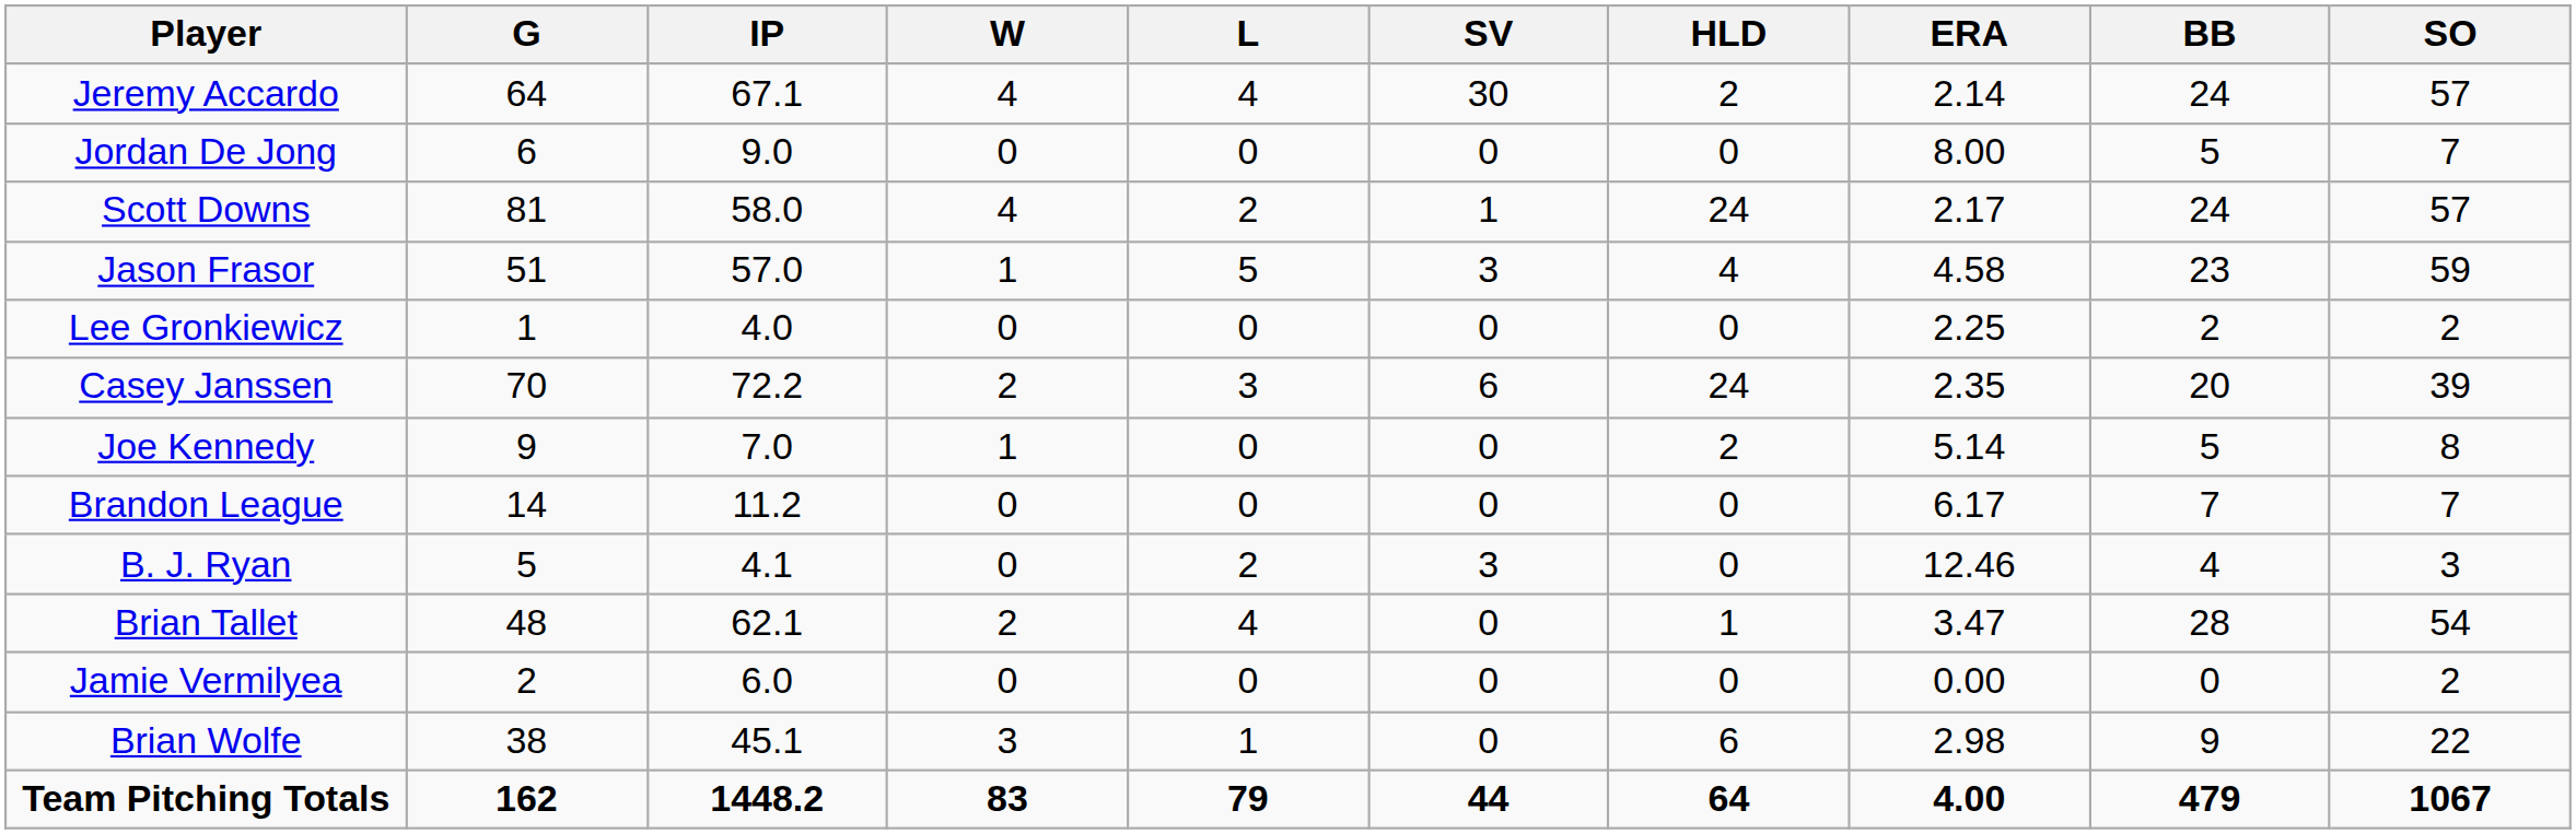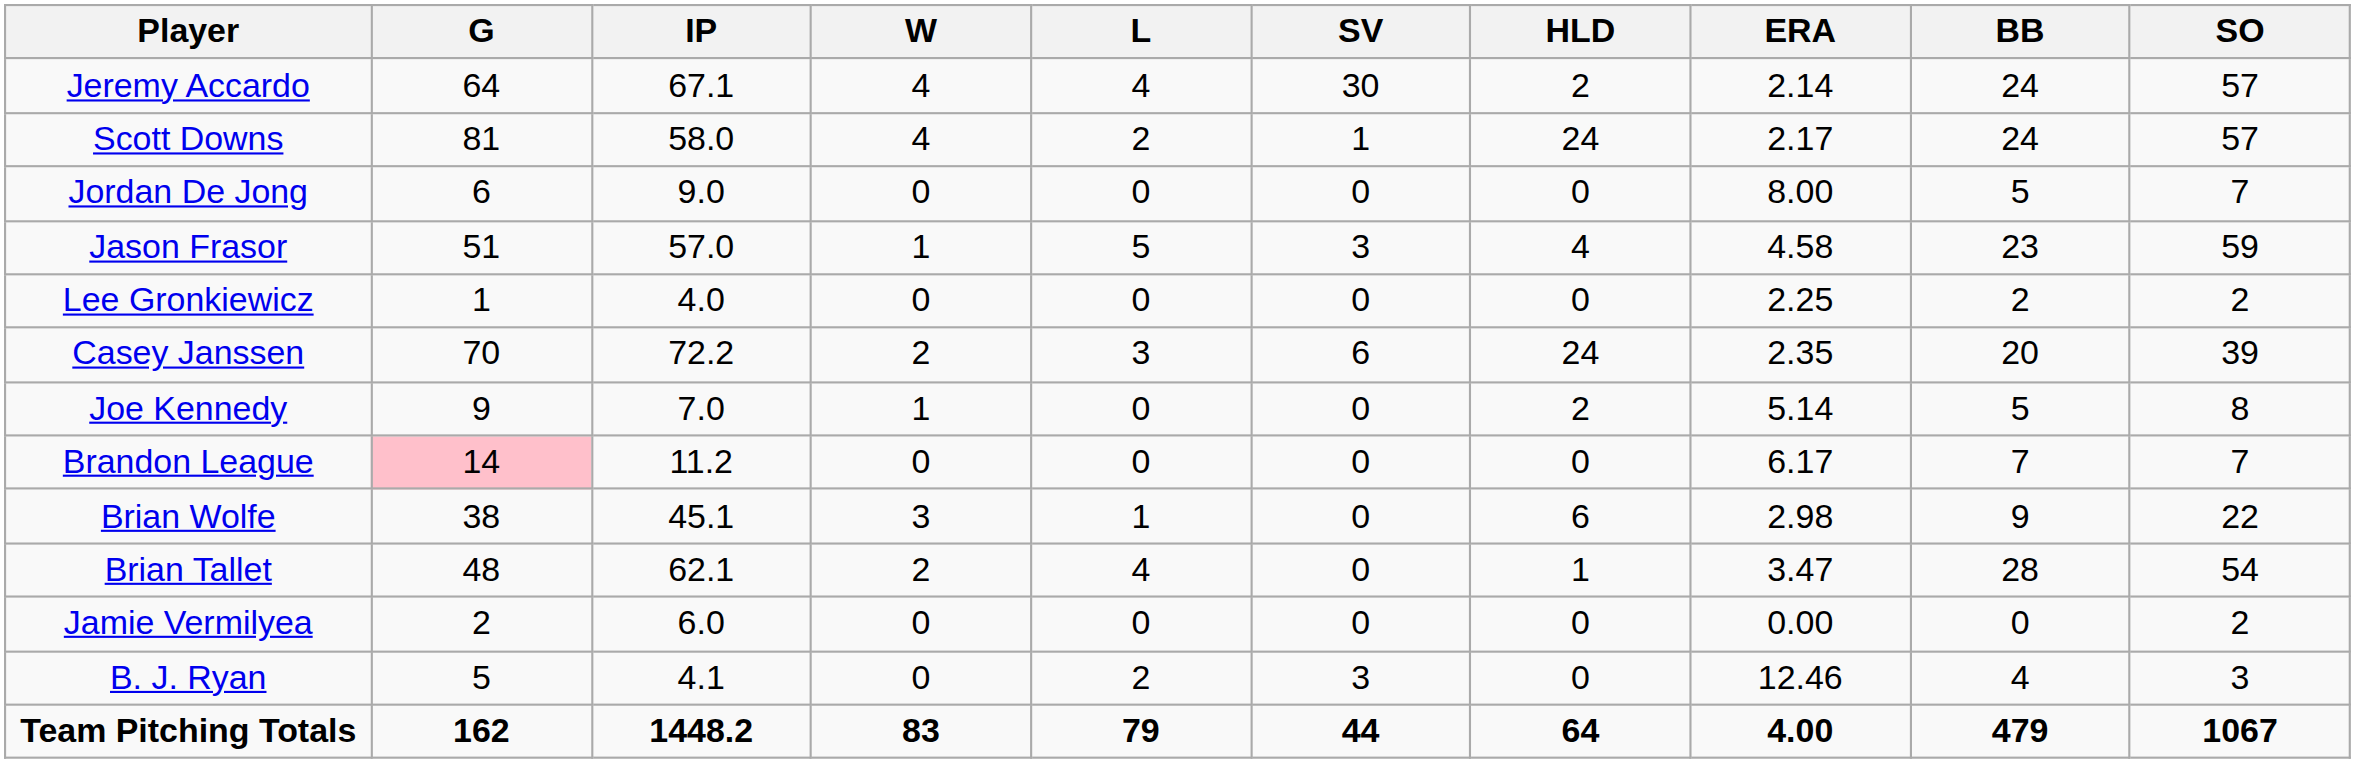 <table class="wikitable sortable">
 <tr>
 <th bgcolor="#DDDDFF" width="15%">Player</th>
 <th bgcolor="#DDDDFF" width="9%">G</th>
 <th bgcolor="#DDDDFF" width="9%">IP</th>
 <th bgcolor="#DDDDFF" width="9%">W</th>
 <th bgcolor="#DDDDFF" width="9%">L</th>
 <th bgcolor="#DDDDFF" width="9%">SV</th>
 <th bgcolor="#DDDDFF" width="9%">HLD</th>
 <th bgcolor="#DDDDFF" width="9%">ERA</th>
 <th bgcolor="#DDDDFF" width="9%">BB</th>
 <th bgcolor="#DDDDFF" width="9%">SO</th>
 </tr>
 <tr align="center">
 <td><a href='#'>Jeremy Accardo</a></td>
 <td>64</td>
 <td>67.1</td>
 <td>4</td>
 <td>4</td>
 <td>30</td>
 <td>2</td>
 <td>2.14</td>
 <td>24</td>
 <td>57</td>
 </tr>
 <tr align="center">
+<td><a href='#'>Scott Downs</a></td>
+<td>81</td>
+<td>58.0</td>
+<td>4</td>
+<td>2</td>
+<td>1</td>
+<td>24</td>
+<td>2.17</td>
+<td>24</td>
+<td>57</td>
+</tr>
+<tr align="center">
 <td><a href='#'>Jordan De Jong</a></td>
 <td>6</td>
 <td>9.0</td>
 <td>0</td>
 <td>0</td>
 <td>0</td>
 <td>0</td>
 <td>8.00</td>
 <td>5</td>
 <td>7</td>
-</tr>
-<tr align="center">
-<td><a href='#'>Scott Downs</a></td>
-<td>81</td>
-<td>58.0</td>
-<td>4</td>
-<td>2</td>
-<td>1</td>
-<td>24</td>
-<td>2.17</td>
-<td>24</td>
-<td>57</td>
 </tr>
 <tr align="center">
 <td><a href='#'>Jason Frasor</a></td>
 <td>51</td>
 <td>57.0</td>
 <td>1</td>
 <td>5</td>
 <td>3</td>
 <td>4</td>
 <td>4.58</td>
 <td>23</td>
 <td>59</td>
 </tr>
 <tr align="center">
 <td><a href='#'>Lee Gronkiewicz</a></td>
 <td>1</td>
 <td>4.0</td>
 <td>0</td>
 <td>0</td>
 <td>0</td>
 <td>0</td>
 <td>2.25</td>
 <td>2</td>
 <td>2</td>
 </tr>
 <tr align=center>
 <td><a href='#'>Casey Janssen</a></td>
 <td>70</td>
 <td>72.2</td>
 <td>2</td>
 <td>3</td>
 <td>6</td>
 <td>24</td>
 <td>2.35</td>
 <td>20</td>
 <td>39</td>
 </tr>
 <tr align="center">
 <td><a href='#'>Joe Kennedy</a></td>
 <td>9</td>
 <td>7.0</td>
 <td>1</td>
 <td>0</td>
 <td>0</td>
 <td>2</td>
 <td>5.14</td>
 <td>5</td>
 <td>8</td>
 </tr>
 <tr align="center">
 <td><a href='#'>Brandon League</a></td>
-<td>14</td>
+<td style="background: pink;">14</td>
 <td>11.2</td>
 <td>0</td>
 <td>0</td>
 <td>0</td>
 <td>0</td>
 <td>6.17</td>
 <td>7</td>
 <td>7</td>
 </tr>
-<tr align=center>
-<td><a href='#'>B. J. Ryan</a></td>
-<td>5</td>
-<td>4.1</td>
+<tr align="center">
+<td><a href='#'>Brian Wolfe</a></td>
+<td>38</td>
+<td>45.1</td>
+<td>3</td>
+<td>1</td>
 <td>0</td>
-<td>2</td>
-<td>3</td>
-<td>0</td>
-<td>12.46</td>
-<td>4</td>
-<td>3</td>
+<td>6</td>
+<td>2.98</td>
+<td>9</td>
+<td>22</td>
 </tr>
 <tr align="center">
 <td><a href='#'>Brian Tallet</a></td>
 <td>48</td>
 <td>62.1</td>
 <td>2</td>
 <td>4</td>
 <td>0</td>
 <td>1</td>
 <td>3.47</td>
 <td>28</td>
 <td>54</td>
 </tr>
 <tr align="center">
 <td><a href='#'>Jamie Vermilyea</a></td>
 <td>2</td>
 <td>6.0</td>
 <td>0</td>
 <td>0</td>
 <td>0</td>
 <td>0</td>
 <td>0.00</td>
 <td>0</td>
 <td>2</td>
 </tr>
-<tr align="center">
-<td><a href='#'>Brian Wolfe</a></td>
-<td>38</td>
-<td>45.1</td>
+<tr align=center>
+<td><a href='#'>B. J. Ryan</a></td>
+<td>5</td>
+<td>4.1</td>
+<td>0</td>
+<td>2</td>
 <td>3</td>
-<td>1</td>
 <td>0</td>
-<td>6</td>
-<td>2.98</td>
-<td>9</td>
-<td>22</td>
+<td>12.46</td>
+<td>4</td>
+<td>3</td>
 </tr>
 <tr align="center">
 <td><strong>Team Pitching Totals</strong></td>
 <td><strong>162</strong></td>
 <td><strong>1448.2</strong></td>
 <td><strong>83</strong></td>
 <td><strong>79</strong></td>
 <td><strong>44</strong></td>
 <td><strong>64</strong></td>
 <td><strong>4.00</strong></td>
 <td><strong>479</strong></td>
 <td><strong>1067</strong></td>
 </tr>
 </table>
